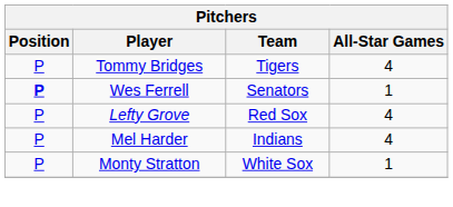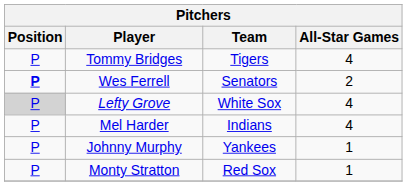 <table class="wikitable" style="font-size: 100%; text-align:right;">
 <tr>
 <th colspan="4">Pitchers</th>
 </tr>
 <tr>
 <th>Position</th>
 <th width="150">Player</th>
 <th width="100">Team</th>
 <th>All-Star Games</th>
 </tr>
 <tr>
 <td align="center"><a href='#'>P</a></td>
 <td align="center"><a href='#'>Tommy Bridges</a></td>
 <td align="center"><a href='#'>Tigers</a></td>
 <td align="center">4</td>
 </tr>
 <tr>
 <td align="center"><strong><a href='#'>P</a></strong></td>
 <td align="center"><a href='#'>Wes Ferrell</a></td>
 <td align="center"><a href='#'>Senators</a></td>
-<td align="center">1</td>
+<td align="center">2</td>
 </tr>
 <tr>
-<td align="center"><a href='#'>P</a></td>
+<td align="center" style="background: lightgrey;"><a href='#'>P</a></td>
 <td align="center"><em><a href='#'>Lefty Grove</a></em></td>
-<td align="center"><a href='#'>Red Sox</a></td>
+<td align="center"><a href='#'>White Sox</a></td>
 <td align="center">4</td>
 </tr>
 <tr>
 <td align="center"><a href='#'>P</a></td>
 <td align="center"><a href='#'>Mel Harder</a></td>
 <td align="center"><a href='#'>Indians</a></td>
 <td align="center">4</td>
 </tr>
 <tr>
 <td align="center"><a href='#'>P</a></td>
+<td align="center"><a href='#'>Johnny Murphy</a></td>
+<td align="center"><a href='#'>Yankees</a></td>
+<td align="center">1</td>
+</tr>
+<tr>
+<td align="center"><a href='#'>P</a></td>
 <td align="center"><a href='#'>Monty Stratton</a></td>
-<td align="center"><a href='#'>White Sox</a></td>
+<td align="center"><a href='#'>Red Sox</a></td>
 <td align="center">1</td>
 </tr>
 <tr>
 </tr>
 </table>
